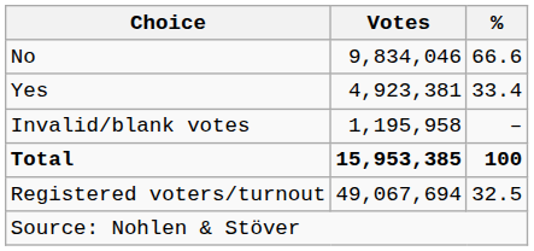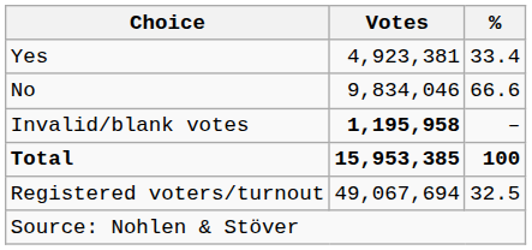 <table class=wikitable style=text-align:right>
 <tr>
 <th>Choice</th>
 <th>Votes</th>
 <th>%</th>
 </tr>
 <tr>
+<td align=left>Yes</td>
+<td>4,923,381</td>
+<td>33.4</td>
+</tr>
+<tr>
 <td align=left>No</td>
 <td>9,834,046</td>
 <td>66.6</td>
 </tr>
 <tr>
-<td align=left>Yes</td>
-<td>4,923,381</td>
-<td>33.4</td>
-</tr>
-<tr>
 <td align=left>Invalid/blank votes</td>
-<td>1,195,958</td>
+<td><strong>1,195,958</strong></td>
 <td>–</td>
 </tr>
 <tr>
 <td align=left><strong>Total</strong></td>
 <td><strong>15,953,385</strong></td>
 <td><strong>100</strong></td>
 </tr>
 <tr>
 <td align=left>Registered voters/turnout</td>
 <td>49,067,694</td>
 <td>32.5</td>
 </tr>
 <tr>
 <td align=left colspan=3>Source: Nohlen & Stöver</td>
 </tr>
 </table>
